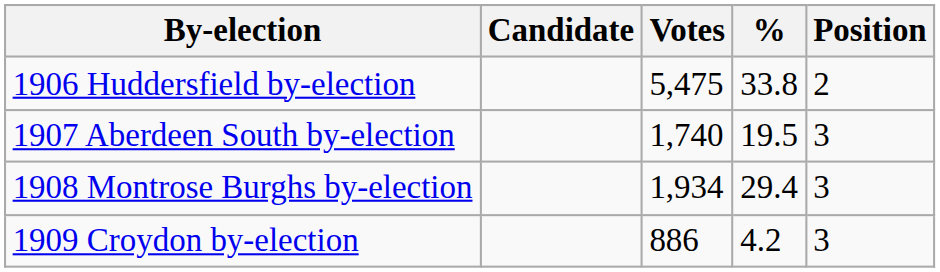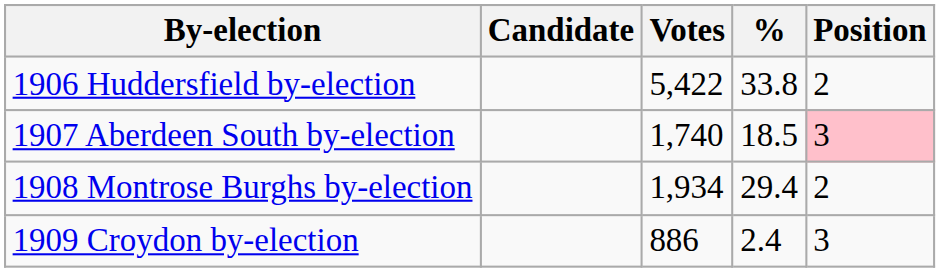 <table class="wikitable sortable">
 <tr>
 <th>By-election</th>
 <th>Candidate</th>
 <th>Votes</th>
 <th>%</th>
 <th>Position</th>
 </tr>
 <tr>
 <td><a href='#'>1906 Huddersfield by-election</a></td>
 <td></td>
-<td>5,475</td>
+<td>5,422</td>
 <td>33.8</td>
 <td>2</td>
 </tr>
 <tr>
 <td><a href='#'>1907 Aberdeen South by-election</a></td>
 <td></td>
 <td>1,740</td>
-<td>19.5</td>
-<td>3</td>
+<td>18.5</td>
+<td style="background: pink;">3</td>
 </tr>
 <tr>
 <td><a href='#'>1908 Montrose Burghs by-election</a></td>
 <td></td>
 <td>1,934</td>
 <td>29.4</td>
-<td>3</td>
+<td>2</td>
 </tr>
 <tr>
 <td><a href='#'>1909 Croydon by-election</a></td>
 <td></td>
 <td>886</td>
-<td>4.2</td>
+<td>2.4</td>
 <td>3</td>
 </tr>
 </table>
